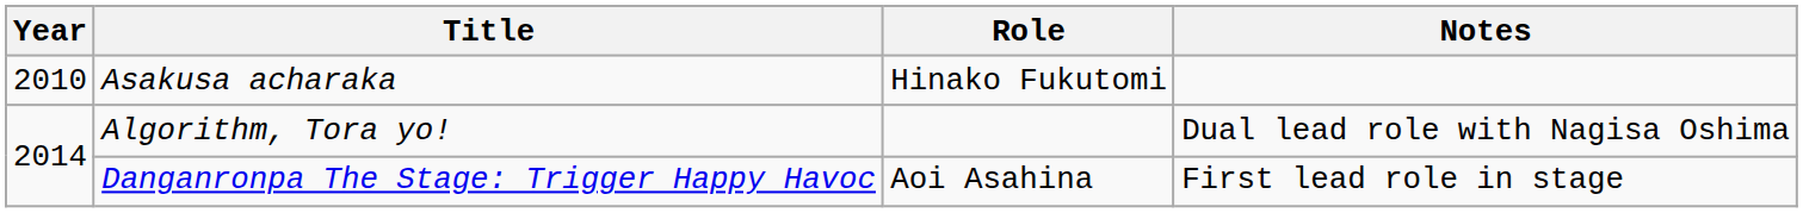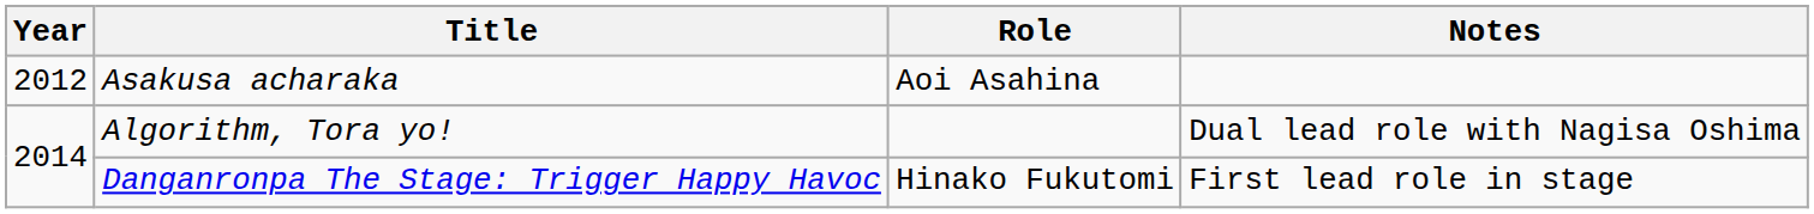 <table class="wikitable">
 <tr>
 <th>Year</th>
 <th>Title</th>
 <th>Role</th>
 <th>Notes</th>
 </tr>
 <tr>
-<td>2010</td>
+<td>2012</td>
 <td><em>Asakusa acharaka</em></td>
-<td>Hinako Fukutomi</td>
+<td>Aoi Asahina</td>
 <td></td>
 </tr>
 <tr>
 <td rowspan="2">2014</td>
 <td><em>Algorithm, Tora yo!</em></td>
 <td></td>
 <td>Dual lead role with Nagisa Oshima</td>
 </tr>
 <tr>
 <td><em><a href='#'>Danganronpa The Stage: Trigger Happy Havoc</a></em></td>
-<td>Aoi Asahina</td>
+<td>Hinako Fukutomi</td>
 <td>First lead role in stage</td>
 </tr>
 </table>
